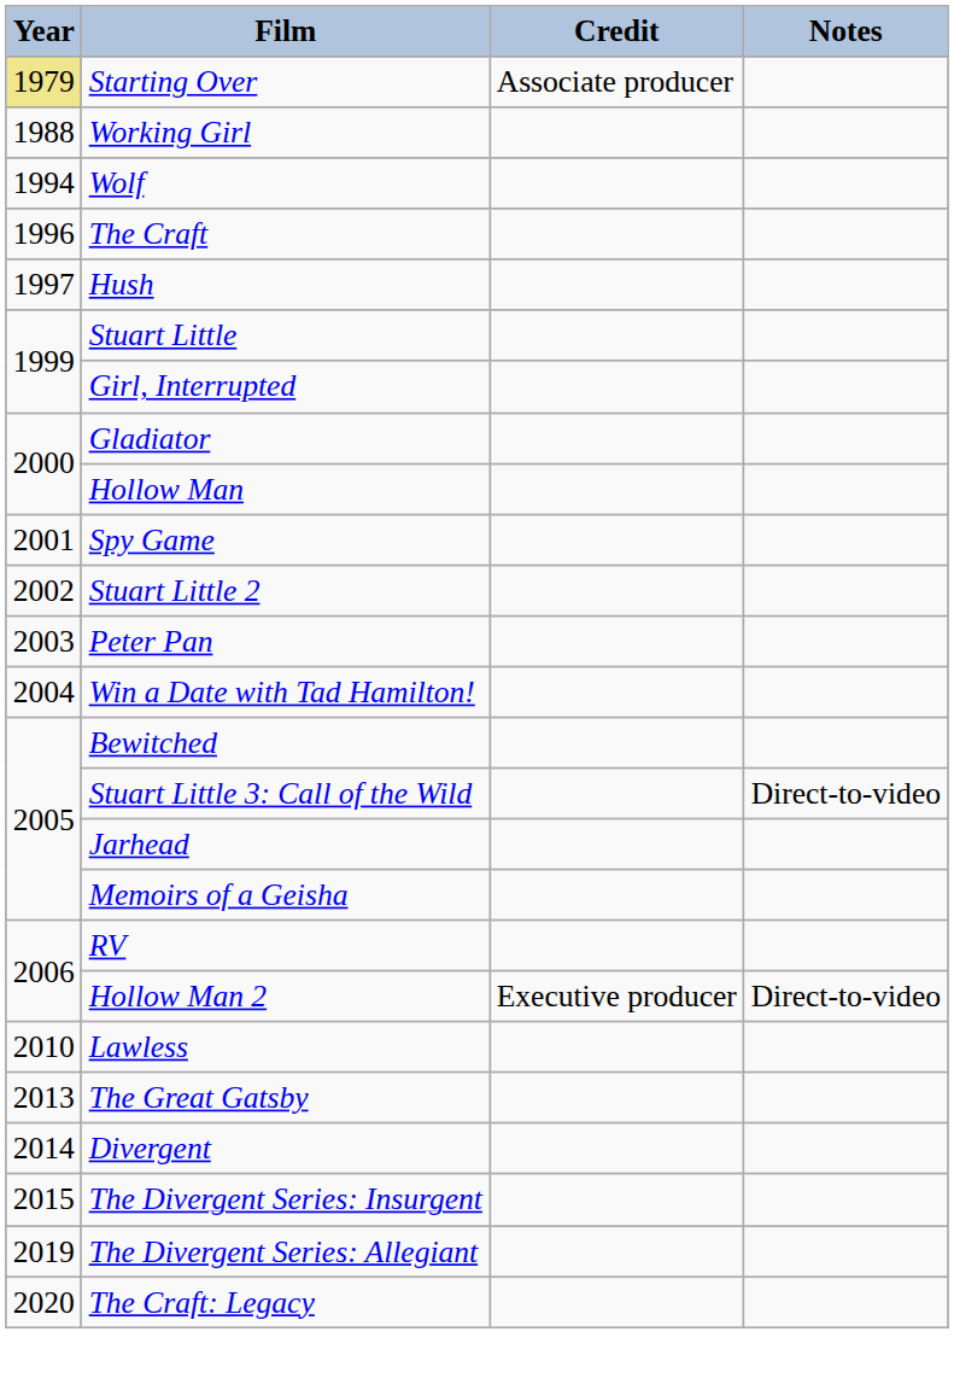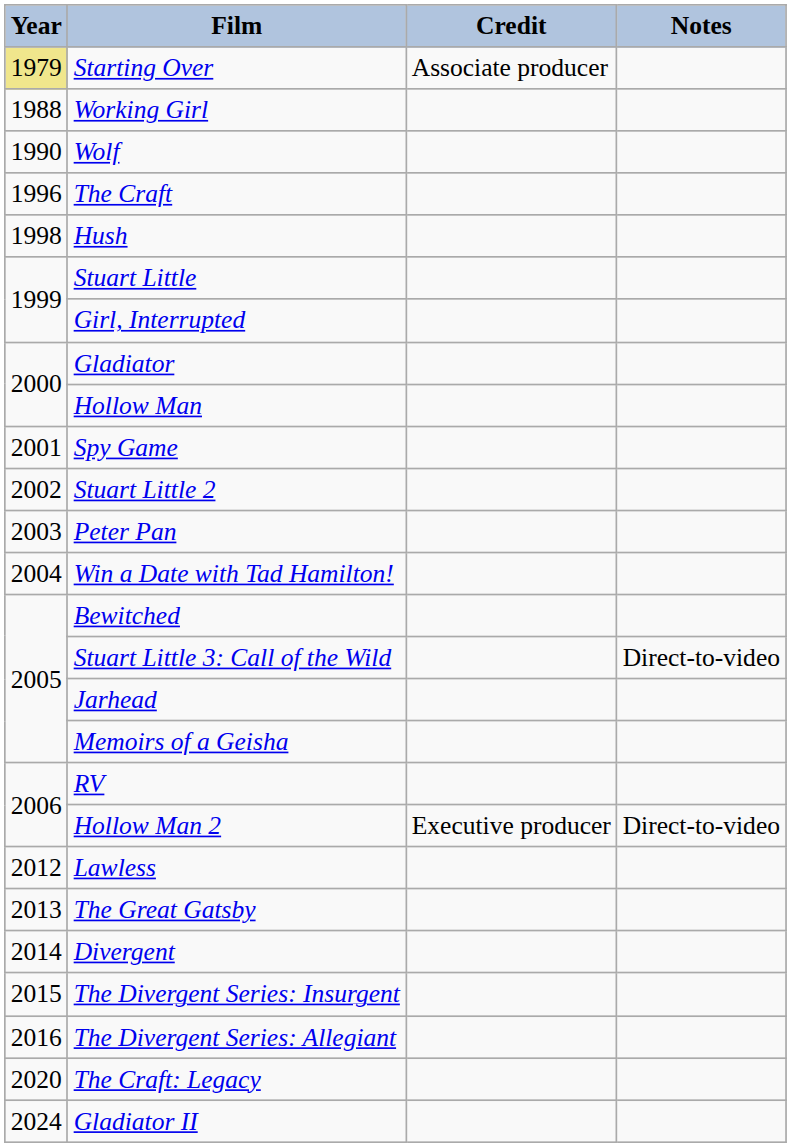 <table class="wikitable" style="font-size:95%;">
 <tr>
 <th style="background:#B0C4DE;">Year</th>
 <th style="background:#B0C4DE;">Film</th>
 <th style="background:#B0C4DE;">Credit</th>
 <th style="background:#B0C4DE;">Notes</th>
 </tr>
 <tr>
 <td style="background: khaki;">1979</td>
 <td><em><a href='#'>Starting Over</a></em></td>
 <td>Associate producer</td>
 <td></td>
 </tr>
 <tr>
 <td>1988</td>
 <td><em><a href='#'>Working Girl</a></em></td>
 <td></td>
 <td></td>
 </tr>
 <tr>
-<td>1994</td>
+<td>1990</td>
 <td><em><a href='#'>Wolf</a></em></td>
 <td></td>
 <td></td>
 </tr>
 <tr>
 <td>1996</td>
 <td><em><a href='#'>The Craft</a></em></td>
 <td></td>
 <td></td>
 </tr>
 <tr>
-<td>1997</td>
+<td>1998</td>
 <td><em><a href='#'>Hush</a></em></td>
 <td></td>
 <td></td>
 </tr>
 <tr>
 <td rowspan=2>1999</td>
 <td><em><a href='#'>Stuart Little</a></em></td>
 <td></td>
 <td></td>
 </tr>
 <tr>
 <td><em><a href='#'>Girl, Interrupted</a></em></td>
 <td></td>
 <td></td>
 </tr>
 <tr>
 <td rowspan=2>2000</td>
 <td><em><a href='#'>Gladiator</a></em></td>
 <td></td>
 <td></td>
 </tr>
 <tr>
 <td><em><a href='#'>Hollow Man</a></em></td>
 <td></td>
 <td></td>
 </tr>
 <tr>
 <td>2001</td>
 <td><em><a href='#'>Spy Game</a></em></td>
 <td></td>
 <td></td>
 </tr>
 <tr>
 <td>2002</td>
 <td><em><a href='#'>Stuart Little 2</a></em></td>
 <td></td>
 <td></td>
 </tr>
 <tr>
 <td>2003</td>
 <td><em><a href='#'>Peter Pan</a></em></td>
 <td></td>
 <td></td>
 </tr>
 <tr>
 <td>2004</td>
 <td><em><a href='#'>Win a Date with Tad Hamilton!</a></em></td>
 <td></td>
 <td></td>
 </tr>
 <tr>
 <td rowspan=4>2005</td>
 <td><em><a href='#'>Bewitched</a></em></td>
 <td></td>
 <td></td>
 </tr>
 <tr>
 <td><em><a href='#'>Stuart Little 3: Call of the Wild</a></em></td>
 <td></td>
 <td>Direct-to-video</td>
 </tr>
 <tr>
 <td><em><a href='#'>Jarhead</a></em></td>
 <td></td>
 <td></td>
 </tr>
 <tr>
 <td><em><a href='#'>Memoirs of a Geisha</a></em></td>
 <td></td>
 <td></td>
 </tr>
 <tr>
 <td rowspan=2>2006</td>
 <td><em><a href='#'>RV</a></em></td>
 <td></td>
 <td></td>
 </tr>
 <tr>
 <td><em><a href='#'>Hollow Man 2</a></em></td>
 <td>Executive producer</td>
 <td>Direct-to-video</td>
 </tr>
 <tr>
-<td>2010</td>
+<td>2012</td>
 <td><em><a href='#'>Lawless</a></em></td>
 <td></td>
 <td></td>
 </tr>
 <tr>
 <td>2013</td>
 <td><em><a href='#'>The Great Gatsby</a></em></td>
 <td></td>
 <td></td>
 </tr>
 <tr>
 <td>2014</td>
 <td><em><a href='#'>Divergent</a></em></td>
 <td></td>
 <td></td>
 </tr>
 <tr>
 <td>2015</td>
 <td><em><a href='#'>The Divergent Series: Insurgent</a></em></td>
 <td></td>
 <td></td>
 </tr>
 <tr>
-<td>2019</td>
+<td>2016</td>
 <td><em><a href='#'>The Divergent Series: Allegiant</a></em></td>
 <td></td>
 <td></td>
 </tr>
 <tr>
 <td>2020</td>
 <td><em><a href='#'>The Craft: Legacy</a></em></td>
 <td></td>
 <td></td>
 </tr>
+<tr>
+<td>2024</td>
+<td><em><a href='#'>Gladiator II</a></em></td>
+<td></td>
+<td></td>
+</tr>
 </table>
